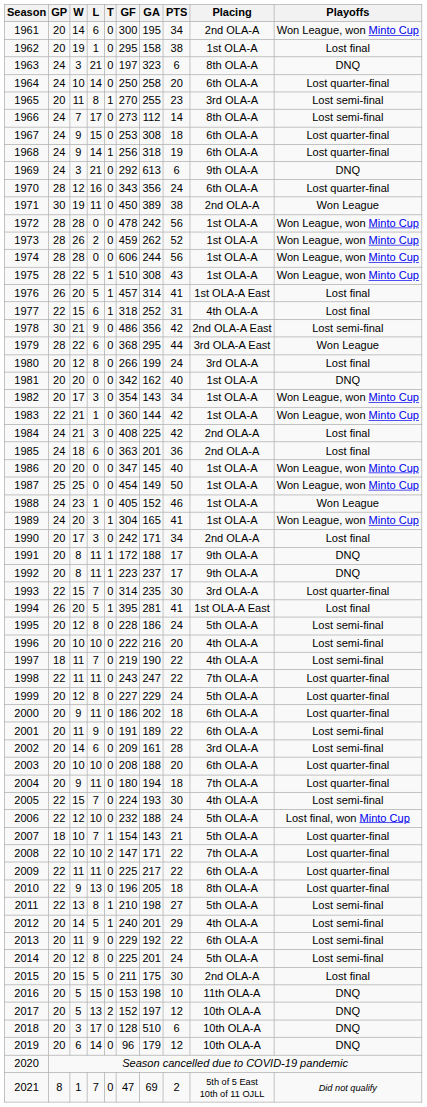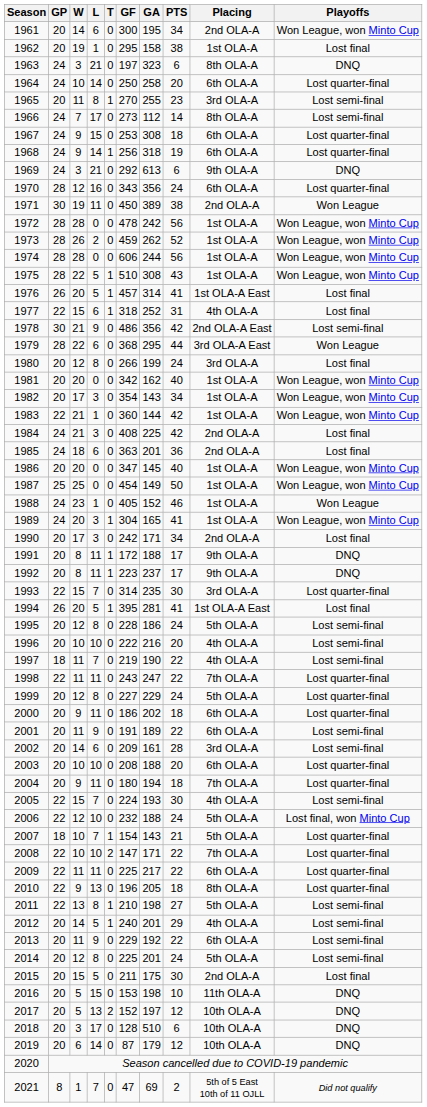 <table class="wikitable" style="text-align:center">
 <tr>
 <th>Season</th>
 <th>GP</th>
 <th>W</th>
 <th>L</th>
 <th>T</th>
 <th>GF</th>
 <th>GA</th>
 <th>PTS</th>
 <th>Placing</th>
 <th>Playoffs</th>
 </tr>
 <tr>
 <td>1961</td>
 <td>20</td>
 <td>14</td>
 <td>6</td>
 <td>0</td>
 <td>300</td>
 <td>195</td>
 <td>34</td>
 <td>2nd OLA-A</td>
 <td>Won League, won <a href='#'>Minto Cup</a></td>
 </tr>
 <tr>
 <td>1962</td>
 <td>20</td>
 <td>19</td>
 <td>1</td>
 <td>0</td>
 <td>295</td>
 <td>158</td>
 <td>38</td>
 <td>1st OLA-A</td>
 <td>Lost final</td>
 </tr>
 <tr>
 <td>1963</td>
 <td>24</td>
 <td>3</td>
 <td>21</td>
 <td>0</td>
 <td>197</td>
 <td>323</td>
 <td>6</td>
 <td>8th OLA-A</td>
 <td>DNQ</td>
 </tr>
 <tr>
 <td>1964</td>
 <td>24</td>
 <td>10</td>
 <td>14</td>
 <td>0</td>
 <td>250</td>
 <td>258</td>
 <td>20</td>
 <td>6th OLA-A</td>
 <td>Lost quarter-final</td>
 </tr>
 <tr>
 <td>1965</td>
 <td>20</td>
 <td>11</td>
 <td>8</td>
 <td>1</td>
 <td>270</td>
 <td>255</td>
 <td>23</td>
 <td>3rd OLA-A</td>
 <td>Lost semi-final</td>
 </tr>
 <tr>
 <td>1966</td>
 <td>24</td>
 <td>7</td>
 <td>17</td>
 <td>0</td>
 <td>273</td>
 <td>112</td>
 <td>14</td>
 <td>8th OLA-A</td>
 <td>Lost semi-final</td>
 </tr>
 <tr>
 <td>1967</td>
 <td>24</td>
 <td>9</td>
 <td>15</td>
 <td>0</td>
 <td>253</td>
 <td>308</td>
 <td>18</td>
 <td>6th OLA-A</td>
 <td>Lost quarter-final</td>
 </tr>
 <tr>
 <td>1968</td>
 <td>24</td>
 <td>9</td>
 <td>14</td>
 <td>1</td>
 <td>256</td>
 <td>318</td>
 <td>19</td>
 <td>6th OLA-A</td>
 <td>Lost quarter-final</td>
 </tr>
 <tr>
 <td>1969</td>
 <td>24</td>
 <td>3</td>
 <td>21</td>
 <td>0</td>
 <td>292</td>
 <td>613</td>
 <td>6</td>
 <td>9th OLA-A</td>
 <td>DNQ</td>
 </tr>
 <tr>
 <td>1970</td>
 <td>28</td>
 <td>12</td>
 <td>16</td>
 <td>0</td>
 <td>343</td>
 <td>356</td>
 <td>24</td>
 <td>6th OLA-A</td>
 <td>Lost quarter-final</td>
 </tr>
 <tr>
 <td>1971</td>
 <td>30</td>
 <td>19</td>
 <td>11</td>
 <td>0</td>
 <td>450</td>
 <td>389</td>
 <td>38</td>
 <td>2nd OLA-A</td>
 <td>Won League</td>
 </tr>
 <tr>
 <td>1972</td>
 <td>28</td>
 <td>28</td>
 <td>0</td>
 <td>0</td>
 <td>478</td>
 <td>242</td>
 <td>56</td>
 <td>1st OLA-A</td>
 <td>Won League, won <a href='#'>Minto Cup</a></td>
 </tr>
 <tr>
 <td>1973</td>
 <td>28</td>
 <td>26</td>
 <td>2</td>
 <td>0</td>
 <td>459</td>
 <td>262</td>
 <td>52</td>
 <td>1st OLA-A</td>
 <td>Won League, won <a href='#'>Minto Cup</a></td>
 </tr>
 <tr>
 <td>1974</td>
 <td>28</td>
 <td>28</td>
 <td>0</td>
 <td>0</td>
 <td>606</td>
 <td>244</td>
 <td>56</td>
 <td>1st OLA-A</td>
 <td>Won League, won <a href='#'>Minto Cup</a></td>
 </tr>
 <tr>
 <td>1975</td>
 <td>28</td>
 <td>22</td>
 <td>5</td>
 <td>1</td>
 <td>510</td>
 <td>308</td>
 <td>43</td>
 <td>1st OLA-A</td>
 <td>Won League, won <a href='#'>Minto Cup</a></td>
 </tr>
 <tr>
 <td>1976</td>
 <td>26</td>
 <td>20</td>
 <td>5</td>
 <td>1</td>
 <td>457</td>
 <td>314</td>
 <td>41</td>
 <td>1st OLA-A East</td>
 <td>Lost final</td>
 </tr>
 <tr>
 <td>1977</td>
 <td>22</td>
 <td>15</td>
 <td>6</td>
 <td>1</td>
 <td>318</td>
 <td>252</td>
 <td>31</td>
 <td>4th OLA-A</td>
 <td>Lost final</td>
 </tr>
 <tr>
 <td>1978</td>
 <td>30</td>
 <td>21</td>
 <td>9</td>
 <td>0</td>
 <td>486</td>
 <td>356</td>
 <td>42</td>
 <td>2nd OLA-A East</td>
 <td>Lost semi-final</td>
 </tr>
 <tr>
 <td>1979</td>
 <td>28</td>
 <td>22</td>
 <td>6</td>
 <td>0</td>
 <td>368</td>
 <td>295</td>
 <td>44</td>
 <td>3rd OLA-A East</td>
 <td>Won League</td>
 </tr>
 <tr>
 <td>1980</td>
 <td>20</td>
 <td>12</td>
 <td>8</td>
 <td>0</td>
 <td>266</td>
 <td>199</td>
 <td>24</td>
 <td>3rd OLA-A</td>
 <td>Lost final</td>
 </tr>
 <tr>
 <td>1981</td>
 <td>20</td>
 <td>20</td>
 <td>0</td>
 <td>0</td>
 <td>342</td>
 <td>162</td>
 <td>40</td>
 <td>1st OLA-A</td>
-<td>DNQ</td>
+<td>Won League, won <a href='#'>Minto Cup</a></td>
 </tr>
 <tr>
 <td>1982</td>
 <td>20</td>
 <td>17</td>
 <td>3</td>
 <td>0</td>
 <td>354</td>
 <td>143</td>
 <td>34</td>
 <td>1st OLA-A</td>
 <td>Won League, won <a href='#'>Minto Cup</a></td>
 </tr>
 <tr>
 <td>1983</td>
 <td>22</td>
 <td>21</td>
 <td>1</td>
 <td>0</td>
 <td>360</td>
 <td>144</td>
 <td>42</td>
 <td>1st OLA-A</td>
 <td>Won League, won <a href='#'>Minto Cup</a></td>
 </tr>
 <tr>
 <td>1984</td>
 <td>24</td>
 <td>21</td>
 <td>3</td>
 <td>0</td>
 <td>408</td>
 <td>225</td>
 <td>42</td>
 <td>2nd OLA-A</td>
 <td>Lost final</td>
 </tr>
 <tr>
 <td>1985</td>
 <td>24</td>
 <td>18</td>
 <td>6</td>
 <td>0</td>
 <td>363</td>
 <td>201</td>
 <td>36</td>
 <td>2nd OLA-A</td>
 <td>Lost final</td>
 </tr>
 <tr>
 <td>1986</td>
 <td>20</td>
 <td>20</td>
 <td>0</td>
 <td>0</td>
 <td>347</td>
 <td>145</td>
 <td>40</td>
 <td>1st OLA-A</td>
 <td>Won League, won <a href='#'>Minto Cup</a></td>
 </tr>
 <tr>
 <td>1987</td>
 <td>25</td>
 <td>25</td>
 <td>0</td>
 <td>0</td>
 <td>454</td>
 <td>149</td>
 <td>50</td>
 <td>1st OLA-A</td>
 <td>Won League, won <a href='#'>Minto Cup</a></td>
 </tr>
 <tr>
 <td>1988</td>
 <td>24</td>
 <td>23</td>
 <td>1</td>
 <td>0</td>
 <td>405</td>
 <td>152</td>
 <td>46</td>
 <td>1st OLA-A</td>
 <td>Won League</td>
 </tr>
 <tr>
 <td>1989</td>
 <td>24</td>
 <td>20</td>
 <td>3</td>
 <td>1</td>
 <td>304</td>
 <td>165</td>
 <td>41</td>
 <td>1st OLA-A</td>
 <td>Won League, won <a href='#'>Minto Cup</a></td>
 </tr>
 <tr>
 <td>1990</td>
 <td>20</td>
 <td>17</td>
 <td>3</td>
 <td>0</td>
 <td>242</td>
 <td>171</td>
 <td>34</td>
 <td>2nd OLA-A</td>
 <td>Lost final</td>
 </tr>
 <tr>
 <td>1991</td>
 <td>20</td>
 <td>8</td>
 <td>11</td>
 <td>1</td>
 <td>172</td>
 <td>188</td>
 <td>17</td>
 <td>9th OLA-A</td>
 <td>DNQ</td>
 </tr>
 <tr>
 <td>1992</td>
 <td>20</td>
 <td>8</td>
 <td>11</td>
 <td>1</td>
 <td>223</td>
 <td>237</td>
 <td>17</td>
 <td>9th OLA-A</td>
 <td>DNQ</td>
 </tr>
 <tr>
 <td>1993</td>
 <td>22</td>
 <td>15</td>
 <td>7</td>
 <td>0</td>
 <td>314</td>
 <td>235</td>
 <td>30</td>
 <td>3rd OLA-A</td>
 <td>Lost quarter-final</td>
 </tr>
 <tr>
 <td>1994</td>
 <td>26</td>
 <td>20</td>
 <td>5</td>
 <td>1</td>
 <td>395</td>
 <td>281</td>
 <td>41</td>
 <td>1st OLA-A East</td>
 <td>Lost final</td>
 </tr>
 <tr>
 <td>1995</td>
 <td>20</td>
 <td>12</td>
 <td>8</td>
 <td>0</td>
 <td>228</td>
 <td>186</td>
 <td>24</td>
 <td>5th OLA-A</td>
 <td>Lost semi-final</td>
 </tr>
 <tr>
 <td>1996</td>
 <td>20</td>
 <td>10</td>
 <td>10</td>
 <td>0</td>
 <td>222</td>
 <td>216</td>
 <td>20</td>
 <td>4th OLA-A</td>
 <td>Lost semi-final</td>
 </tr>
 <tr>
 <td>1997</td>
 <td>18</td>
 <td>11</td>
 <td>7</td>
 <td>0</td>
 <td>219</td>
 <td>190</td>
 <td>22</td>
 <td>4th OLA-A</td>
 <td>Lost semi-final</td>
 </tr>
 <tr>
 <td>1998</td>
 <td>22</td>
 <td>11</td>
 <td>11</td>
 <td>0</td>
 <td>243</td>
 <td>247</td>
 <td>22</td>
 <td>7th OLA-A</td>
 <td>Lost quarter-final</td>
 </tr>
 <tr>
 <td>1999</td>
 <td>20</td>
 <td>12</td>
 <td>8</td>
 <td>0</td>
 <td>227</td>
 <td>229</td>
 <td>24</td>
 <td>5th OLA-A</td>
 <td>Lost quarter-final</td>
 </tr>
 <tr>
 <td>2000</td>
 <td>20</td>
 <td>9</td>
 <td>11</td>
 <td>0</td>
 <td>186</td>
 <td>202</td>
 <td>18</td>
 <td>6th OLA-A</td>
 <td>Lost quarter-final</td>
 </tr>
 <tr>
 <td>2001</td>
 <td>20</td>
 <td>11</td>
 <td>9</td>
 <td>0</td>
 <td>191</td>
 <td>189</td>
 <td>22</td>
 <td>6th OLA-A</td>
 <td>Lost semi-final</td>
 </tr>
 <tr>
 <td>2002</td>
 <td>20</td>
 <td>14</td>
 <td>6</td>
 <td>0</td>
 <td>209</td>
 <td>161</td>
 <td>28</td>
 <td>3rd OLA-A</td>
 <td>Lost semi-final</td>
 </tr>
 <tr>
 <td>2003</td>
 <td>20</td>
 <td>10</td>
 <td>10</td>
 <td>0</td>
 <td>208</td>
 <td>188</td>
 <td>20</td>
 <td>6th OLA-A</td>
 <td>Lost quarter-final</td>
 </tr>
 <tr>
 <td>2004</td>
 <td>20</td>
 <td>9</td>
 <td>11</td>
 <td>0</td>
 <td>180</td>
 <td>194</td>
 <td>18</td>
 <td>7th OLA-A</td>
 <td>Lost quarter-final</td>
 </tr>
 <tr>
 <td>2005</td>
 <td>22</td>
 <td>15</td>
 <td>7</td>
 <td>0</td>
 <td>224</td>
 <td>193</td>
 <td>30</td>
 <td>4th OLA-A</td>
 <td>Lost semi-final</td>
 </tr>
 <tr>
 <td>2006</td>
 <td>22</td>
 <td>12</td>
 <td>10</td>
 <td>0</td>
 <td>232</td>
 <td>188</td>
 <td>24</td>
 <td>5th OLA-A</td>
 <td>Lost final, won <a href='#'>Minto Cup</a></td>
 </tr>
 <tr>
 <td>2007</td>
 <td>18</td>
 <td>10</td>
 <td>7</td>
 <td>1</td>
 <td>154</td>
 <td>143</td>
 <td>21</td>
 <td>5th OLA-A</td>
 <td>Lost quarter-final</td>
 </tr>
 <tr>
 <td>2008</td>
 <td>22</td>
 <td>10</td>
 <td>10</td>
 <td>2</td>
 <td>147</td>
 <td>171</td>
 <td>22</td>
 <td>7th OLA-A</td>
 <td>Lost quarter-final</td>
 </tr>
 <tr>
 <td>2009</td>
 <td>22</td>
 <td>11</td>
 <td>11</td>
 <td>0</td>
 <td>225</td>
 <td>217</td>
 <td>22</td>
 <td>6th OLA-A</td>
 <td>Lost quarter-final</td>
 </tr>
 <tr>
 <td>2010</td>
 <td>22</td>
 <td>9</td>
 <td>13</td>
 <td>0</td>
 <td>196</td>
 <td>205</td>
 <td>18</td>
 <td>8th OLA-A</td>
 <td>Lost quarter-final</td>
 </tr>
 <tr>
 <td>2011</td>
 <td>22</td>
 <td>13</td>
 <td>8</td>
 <td>1</td>
 <td>210</td>
 <td>198</td>
 <td>27</td>
 <td>5th OLA-A</td>
 <td>Lost semi-final</td>
 </tr>
 <tr>
 <td>2012</td>
 <td>20</td>
 <td>14</td>
 <td>5</td>
 <td>1</td>
 <td>240</td>
 <td>201</td>
 <td>29</td>
 <td>4th OLA-A</td>
 <td>Lost semi-final</td>
 </tr>
 <tr>
 <td>2013</td>
 <td>20</td>
 <td>11</td>
 <td>9</td>
 <td>0</td>
 <td>229</td>
 <td>192</td>
 <td>22</td>
 <td>6th OLA-A</td>
 <td>Lost semi-final</td>
 </tr>
 <tr>
 <td>2014</td>
 <td>20</td>
 <td>12</td>
 <td>8</td>
 <td>0</td>
 <td>225</td>
 <td>201</td>
 <td>24</td>
 <td>5th OLA-A</td>
 <td>Lost semi-final</td>
 </tr>
 <tr>
 <td>2015</td>
 <td>20</td>
 <td>15</td>
 <td>5</td>
 <td>0</td>
 <td>211</td>
 <td>175</td>
 <td>30</td>
 <td>2nd OLA-A</td>
 <td>Lost final</td>
 </tr>
 <tr>
 <td>2016</td>
 <td>20</td>
 <td>5</td>
 <td>15</td>
 <td>0</td>
 <td>153</td>
 <td>198</td>
 <td>10</td>
 <td>11th OLA-A</td>
 <td>DNQ</td>
 </tr>
 <tr>
 <td>2017</td>
 <td>20</td>
 <td>5</td>
 <td>13</td>
 <td>2</td>
 <td>152</td>
 <td>197</td>
 <td>12</td>
 <td>10th OLA-A</td>
 <td>DNQ</td>
 </tr>
 <tr>
 <td>2018</td>
 <td>20</td>
 <td>3</td>
 <td>17</td>
 <td>0</td>
 <td>128</td>
 <td>510</td>
 <td>6</td>
 <td>10th OLA-A</td>
 <td>DNQ</td>
 </tr>
 <tr>
 <td>2019</td>
 <td>20</td>
 <td>6</td>
 <td>14</td>
 <td>0</td>
-<td>96</td>
+<td>87</td>
 <td>179</td>
 <td>12</td>
 <td>10th OLA-A</td>
 <td>DNQ</td>
 </tr>
 <tr>
 <td>2020</td>
 <td colspan="9"><em>Season cancelled due to COVID-19 pandemic</em></td>
 </tr>
 <tr>
 <td>2021</td>
 <td>8</td>
 <td>1</td>
 <td>7</td>
 <td>0</td>
 <td>47</td>
 <td>69</td>
 <td>2</td>
 <td><small>5th of 5 East<br>10th of 11 OJLL</small></td>
 <td><small><em>Did not qualify</small></td>
 </tr>
 </table>
